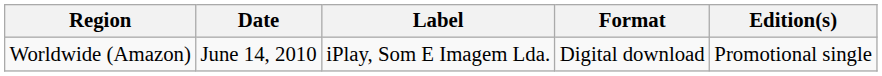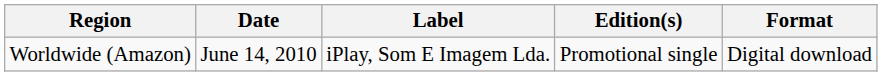 <table class="wikitable">
 <tr>
 <th>Region</th>
 <th>Date</th>
 <th>Label</th>
+<th>Edition(s)</th>
 <th>Format</th>
-<th>Edition(s)</th>
 </tr>
 <tr>
 <td>Worldwide (Amazon)</td>
 <td>June 14, 2010</td>
 <td>iPlay, Som E Imagem Lda.</td>
+<td>Promotional single</td>
 <td>Digital download</td>
-<td>Promotional single</td>
 </tr>
 </table>
